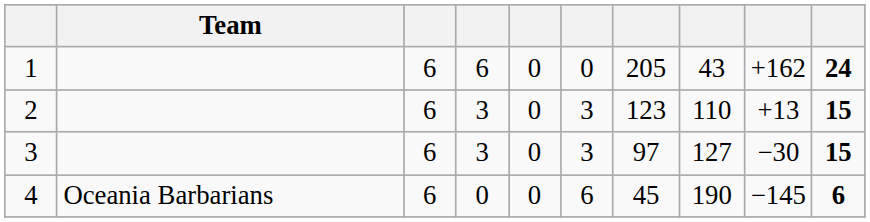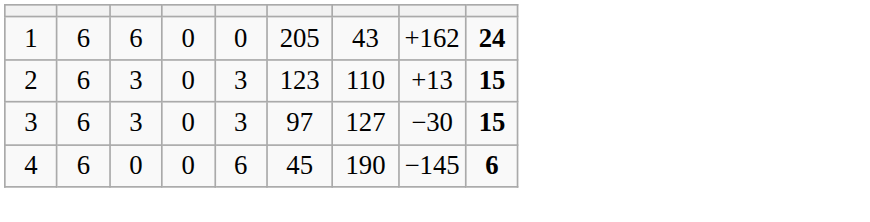 <table class="wikitable" style="text-align:center;">
 <tr>
 <th style="width:1.5em;"></th>
-<th style="width:12.5em">Team</th>
 <th style="width:1.5em;"></th>
 <th style="width:1.5em;"></th>
 <th style="width:1.5em;"></th>
 <th style="width:1.5em;"></th>
 <th style="width:2.0em;"></th>
 <th style="width:2.0em;"></th>
 <th style="width:2.0em;"></th>
 <th style="width:1.5em;"></th>
 </tr>
 <tr>
 <td>1</td>
-<td align=left></td>
 <td>6</td>
 <td>6</td>
 <td>0</td>
 <td>0</td>
 <td>205</td>
 <td>43</td>
 <td>+162</td>
 <td><strong>24</strong></td>
 </tr>
 <tr>
 <td>2</td>
-<td align=left></td>
 <td>6</td>
 <td>3</td>
 <td>0</td>
 <td>3</td>
 <td>123</td>
 <td>110</td>
 <td>+13</td>
 <td><strong>15</strong></td>
 </tr>
 <tr>
 <td>3</td>
-<td align=left></td>
 <td>6</td>
 <td>3</td>
 <td>0</td>
 <td>3</td>
 <td>97</td>
 <td>127</td>
 <td>−30</td>
 <td><strong>15</strong></td>
 </tr>
 <tr>
 <td>4</td>
-<td align=left>Oceania Barbarians</td>
 <td>6</td>
 <td>0</td>
 <td>0</td>
 <td>6</td>
 <td>45</td>
 <td>190</td>
 <td>−145</td>
 <td><strong>6</strong></td>
 </tr>
 </table>
